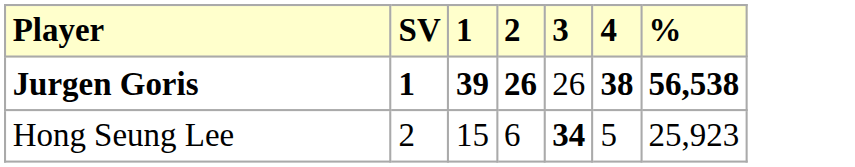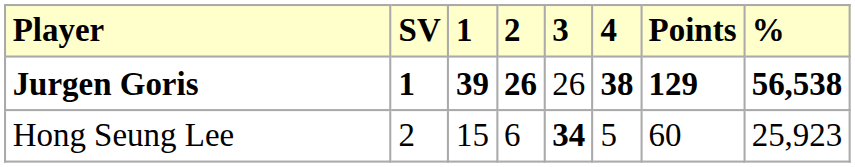 <table class="wikitable">
 <tr bgcolor="#ffffcc">
 <td width=180><strong>Player</strong></td>
 <td><strong>SV</strong></td>
 <td><strong>1</strong></td>
 <td><strong>2</strong></td>
 <td><strong>3</strong></td>
 <td><strong>4</strong></td>
+<td><strong>Points</strong></td>
 <td><strong>%</strong></td>
 </tr>
 <tr bgcolor="FFFFFF">
 <td> <strong>Jurgen Goris</strong></td>
 <td><strong>1</strong></td>
 <td><strong>39</strong></td>
 <td><strong>26</strong></td>
 <td>26</td>
 <td><strong>38</strong></td>
+<td><strong>129</strong></td>
 <td><strong>56,538</strong></td>
 </tr>
 <tr bgcolor="FFFFFF">
 <td> Hong Seung Lee</td>
 <td>2</td>
 <td>15</td>
 <td>6</td>
 <td><strong>34</strong></td>
 <td>5</td>
+<td>60</td>
 <td>25,923</td>
 </tr>
 </table>
